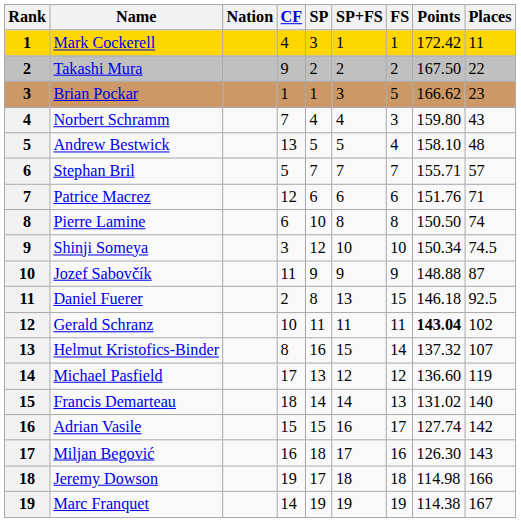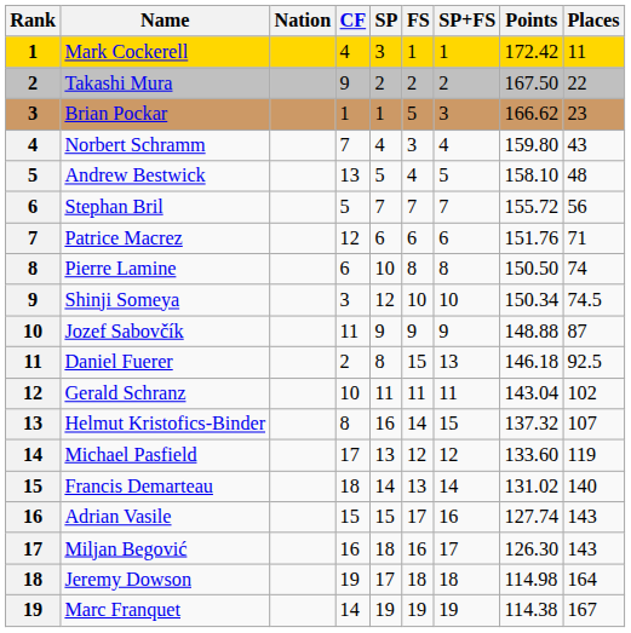 <table class="wikitable">
 <tr>
 <th>Rank</th>
 <th>Name</th>
 <th>Nation</th>
 <th><a href='#'>CF</a></th>
 <th>SP</th>
+<th>FS</th>
 <th>SP+FS</th>
-<th>FS</th>
 <th>Points</th>
 <th>Places</th>
 </tr>
 <tr bgcolor=gold>
 <td align=center><strong>1</strong></td>
 <td><a href='#'>Mark Cockerell</a></td>
 <td></td>
 <td>4</td>
 <td>3</td>
 <td>1</td>
 <td>1</td>
 <td>172.42</td>
 <td>11</td>
 </tr>
 <tr bgcolor=silver>
 <td align=center><strong>2</strong></td>
 <td><a href='#'>Takashi Mura</a></td>
 <td></td>
 <td>9</td>
 <td>2</td>
 <td>2</td>
 <td>2</td>
 <td>167.50</td>
 <td>22</td>
 </tr>
 <tr bgcolor=cc9966>
 <td align=center><strong>3</strong></td>
 <td><a href='#'>Brian Pockar</a></td>
 <td></td>
 <td>1</td>
 <td>1</td>
+<td>5</td>
 <td>3</td>
-<td>5</td>
 <td>166.62</td>
 <td>23</td>
 </tr>
 <tr>
 <th>4</th>
 <td><a href='#'>Norbert Schramm</a></td>
 <td></td>
 <td>7</td>
 <td>4</td>
+<td>3</td>
 <td>4</td>
-<td>3</td>
 <td>159.80</td>
 <td>43</td>
 </tr>
 <tr>
 <th>5</th>
 <td><a href='#'>Andrew Bestwick</a></td>
 <td></td>
 <td>13</td>
 <td>5</td>
+<td>4</td>
 <td>5</td>
-<td>4</td>
 <td>158.10</td>
 <td>48</td>
 </tr>
 <tr>
 <th>6</th>
 <td><a href='#'>Stephan Bril</a></td>
 <td></td>
 <td>5</td>
 <td>7</td>
 <td>7</td>
 <td>7</td>
-<td>155.71</td>
-<td>57</td>
+<td>155.72</td>
+<td>56</td>
 </tr>
 <tr>
 <th>7</th>
 <td><a href='#'>Patrice Macrez</a></td>
 <td></td>
 <td>12</td>
 <td>6</td>
 <td>6</td>
 <td>6</td>
 <td>151.76</td>
 <td>71</td>
 </tr>
 <tr>
 <th>8</th>
 <td><a href='#'>Pierre Lamine</a></td>
 <td></td>
 <td>6</td>
 <td>10</td>
 <td>8</td>
 <td>8</td>
 <td>150.50</td>
 <td>74</td>
 </tr>
 <tr>
 <th>9</th>
 <td><a href='#'>Shinji Someya</a></td>
 <td></td>
 <td>3</td>
 <td>12</td>
 <td>10</td>
 <td>10</td>
 <td>150.34</td>
 <td>74.5</td>
 </tr>
 <tr>
 <th>10</th>
 <td><a href='#'>Jozef Sabovčík</a></td>
 <td></td>
 <td>11</td>
 <td>9</td>
 <td>9</td>
 <td>9</td>
 <td>148.88</td>
 <td>87</td>
 </tr>
 <tr>
 <th>11</th>
 <td><a href='#'>Daniel Fuerer</a></td>
 <td></td>
 <td>2</td>
 <td>8</td>
+<td>15</td>
 <td>13</td>
-<td>15</td>
 <td>146.18</td>
 <td>92.5</td>
 </tr>
 <tr>
 <th>12</th>
 <td><a href='#'>Gerald Schranz</a></td>
 <td></td>
 <td>10</td>
 <td>11</td>
 <td>11</td>
 <td>11</td>
-<td><strong>143.04</strong></td>
+<td>143.04</td>
 <td>102</td>
 </tr>
 <tr>
 <th>13</th>
 <td><a href='#'>Helmut Kristofics-Binder</a></td>
 <td></td>
 <td>8</td>
 <td>16</td>
+<td>14</td>
 <td>15</td>
-<td>14</td>
 <td>137.32</td>
 <td>107</td>
 </tr>
 <tr>
 <th>14</th>
 <td><a href='#'>Michael Pasfield</a></td>
 <td></td>
 <td>17</td>
 <td>13</td>
 <td>12</td>
 <td>12</td>
-<td>136.60</td>
+<td>133.60</td>
 <td>119</td>
 </tr>
 <tr>
 <th>15</th>
 <td><a href='#'>Francis Demarteau</a></td>
 <td></td>
 <td>18</td>
 <td>14</td>
+<td>13</td>
 <td>14</td>
-<td>13</td>
 <td>131.02</td>
 <td>140</td>
 </tr>
 <tr>
 <th>16</th>
 <td><a href='#'>Adrian Vasile</a></td>
 <td></td>
 <td>15</td>
 <td>15</td>
+<td>17</td>
 <td>16</td>
-<td>17</td>
 <td>127.74</td>
-<td>142</td>
+<td>143</td>
 </tr>
 <tr>
 <th>17</th>
 <td><a href='#'>Miljan Begović</a></td>
 <td></td>
 <td>16</td>
 <td>18</td>
+<td>16</td>
 <td>17</td>
-<td>16</td>
 <td>126.30</td>
 <td>143</td>
 </tr>
 <tr>
 <th>18</th>
 <td><a href='#'>Jeremy Dowson</a></td>
 <td></td>
 <td>19</td>
 <td>17</td>
 <td>18</td>
 <td>18</td>
 <td>114.98</td>
-<td>166</td>
+<td>164</td>
 </tr>
 <tr>
 <th>19</th>
 <td><a href='#'>Marc Franquet</a></td>
 <td></td>
 <td>14</td>
 <td>19</td>
 <td>19</td>
 <td>19</td>
 <td>114.38</td>
 <td>167</td>
 </tr>
 </table>
